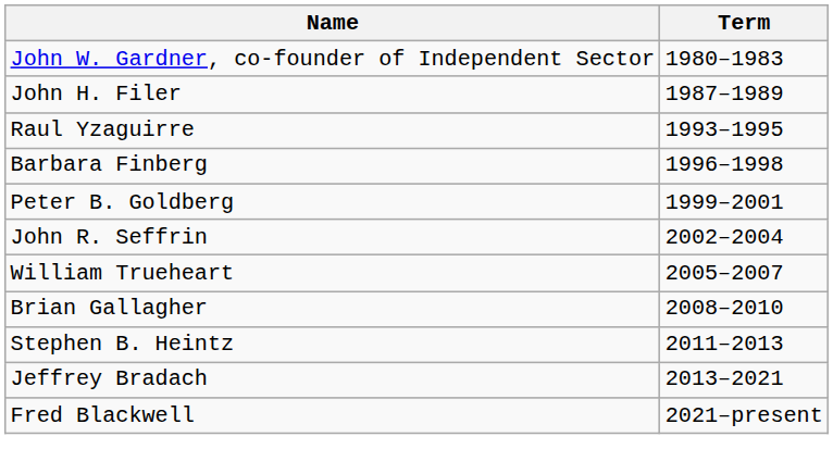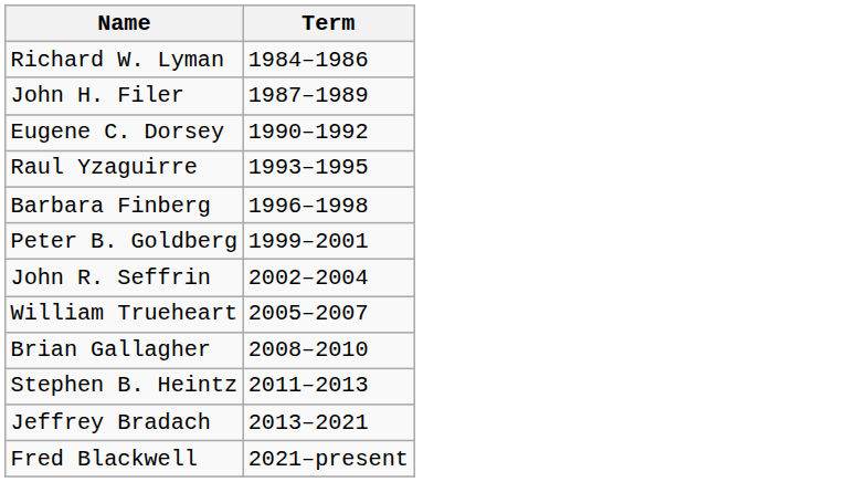 <table class="wikitable">
 <tr>
 <th>Name</th>
 <th>Term</th>
 </tr>
 <tr>
-<td><a href='#'>John W. Gardner</a>, co-founder of Independent Sector</td>
-<td>1980–1983</td>
+<td>Richard W. Lyman</td>
+<td>1984–1986</td>
 </tr>
 <tr>
 <td>John H. Filer</td>
 <td>1987–1989</td>
+</tr>
+<tr>
+<td>Eugene C. Dorsey</td>
+<td>1990–1992</td>
 </tr>
 <tr>
 <td>Raul Yzaguirre</td>
 <td>1993–1995</td>
 </tr>
 <tr>
 <td>Barbara Finberg</td>
 <td>1996–1998</td>
 </tr>
 <tr>
 <td>Peter B. Goldberg</td>
 <td>1999–2001</td>
 </tr>
 <tr>
 <td>John R. Seffrin</td>
 <td>2002–2004</td>
 </tr>
 <tr>
 <td>William Trueheart</td>
 <td>2005–2007</td>
 </tr>
 <tr>
 <td>Brian Gallagher</td>
 <td>2008–2010</td>
 </tr>
 <tr>
 <td>Stephen B. Heintz</td>
 <td>2011–2013</td>
 </tr>
 <tr>
 <td>Jeffrey Bradach</td>
 <td>2013–2021</td>
 </tr>
 <tr>
 <td>Fred Blackwell</td>
 <td>2021–present</td>
 </tr>
 </table>
